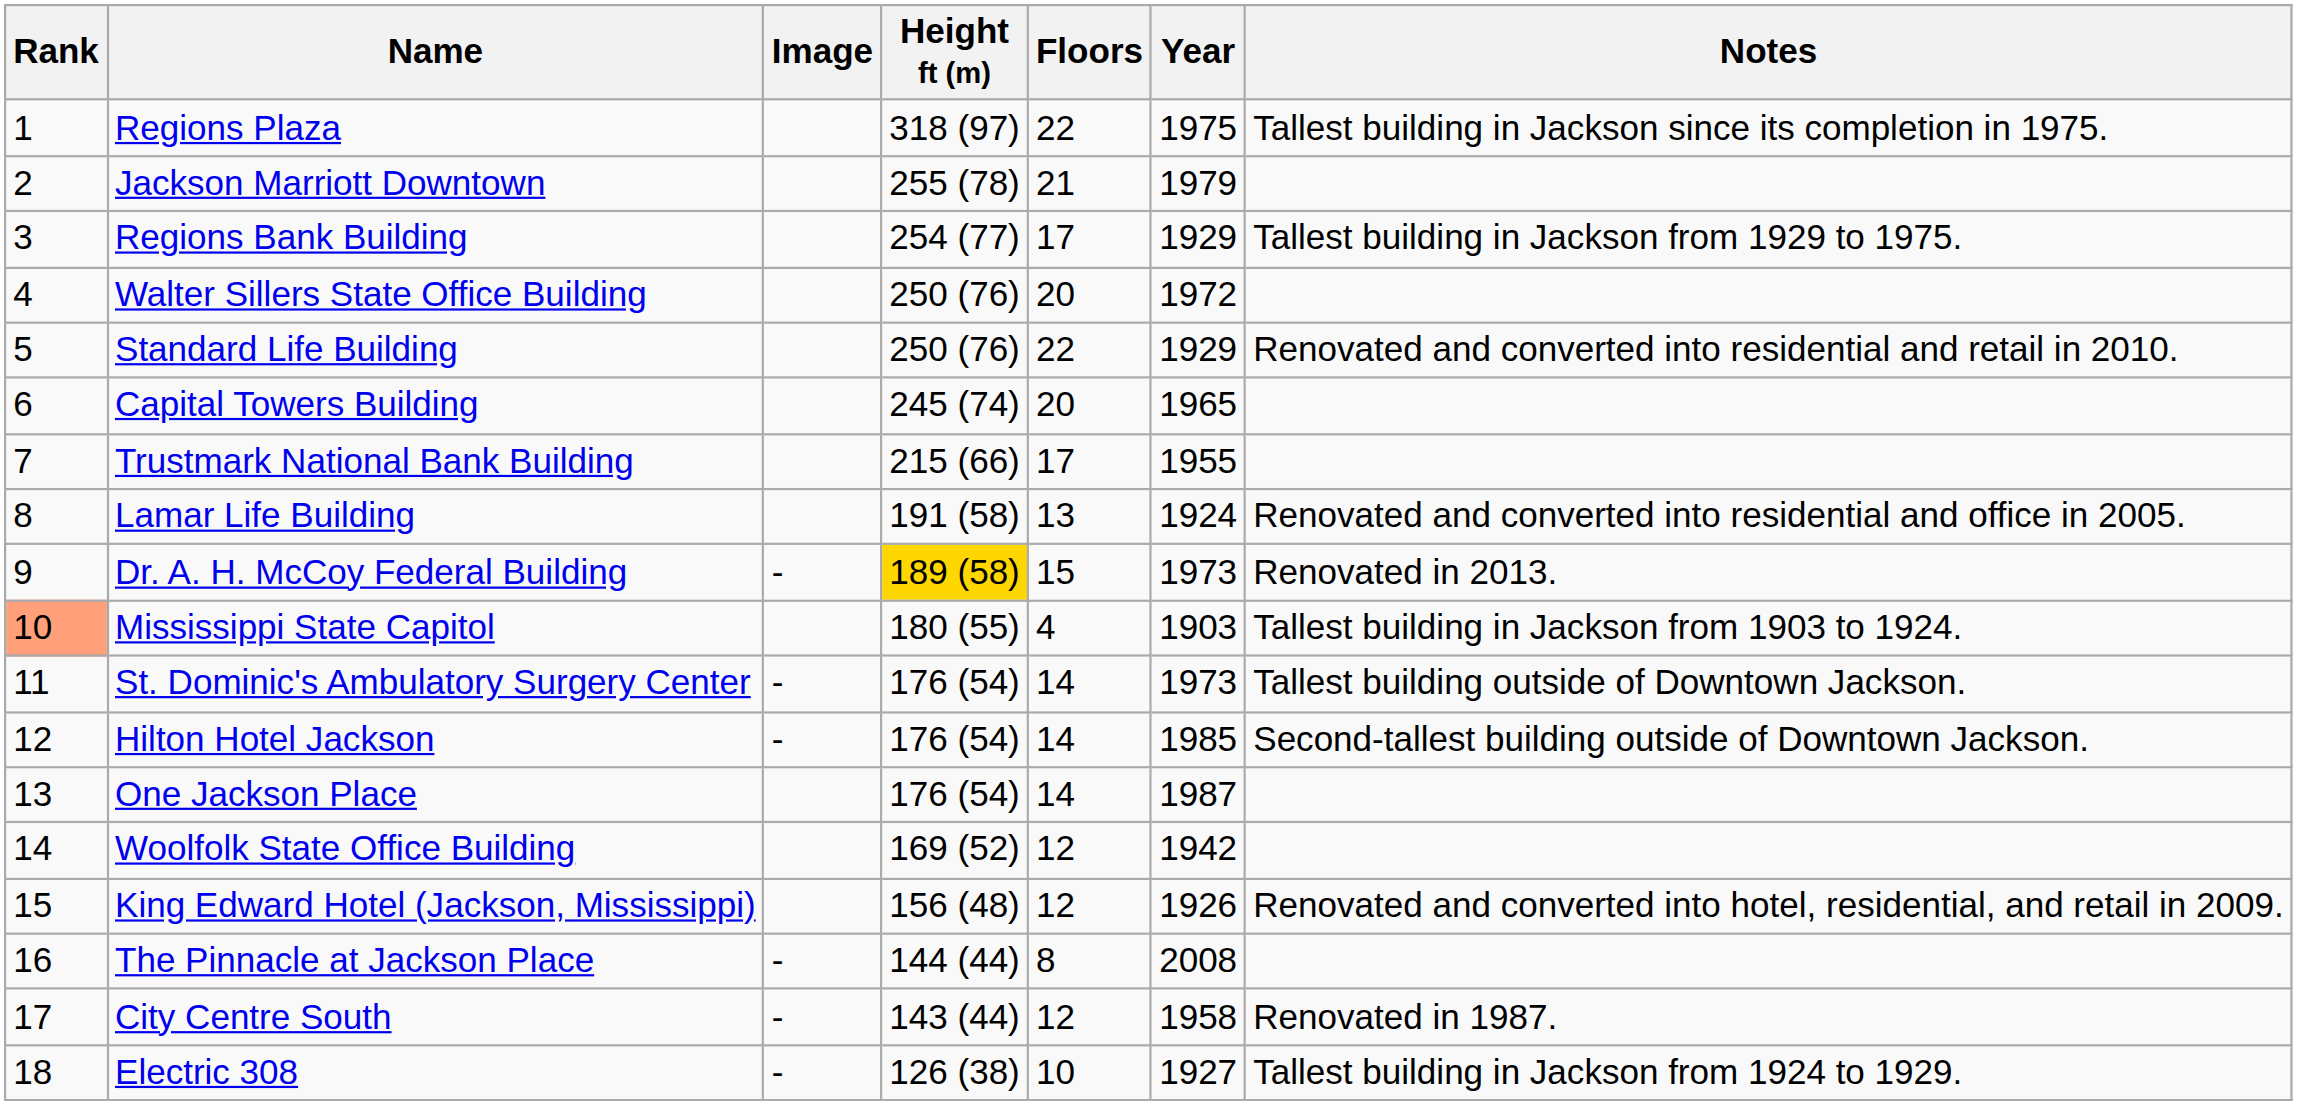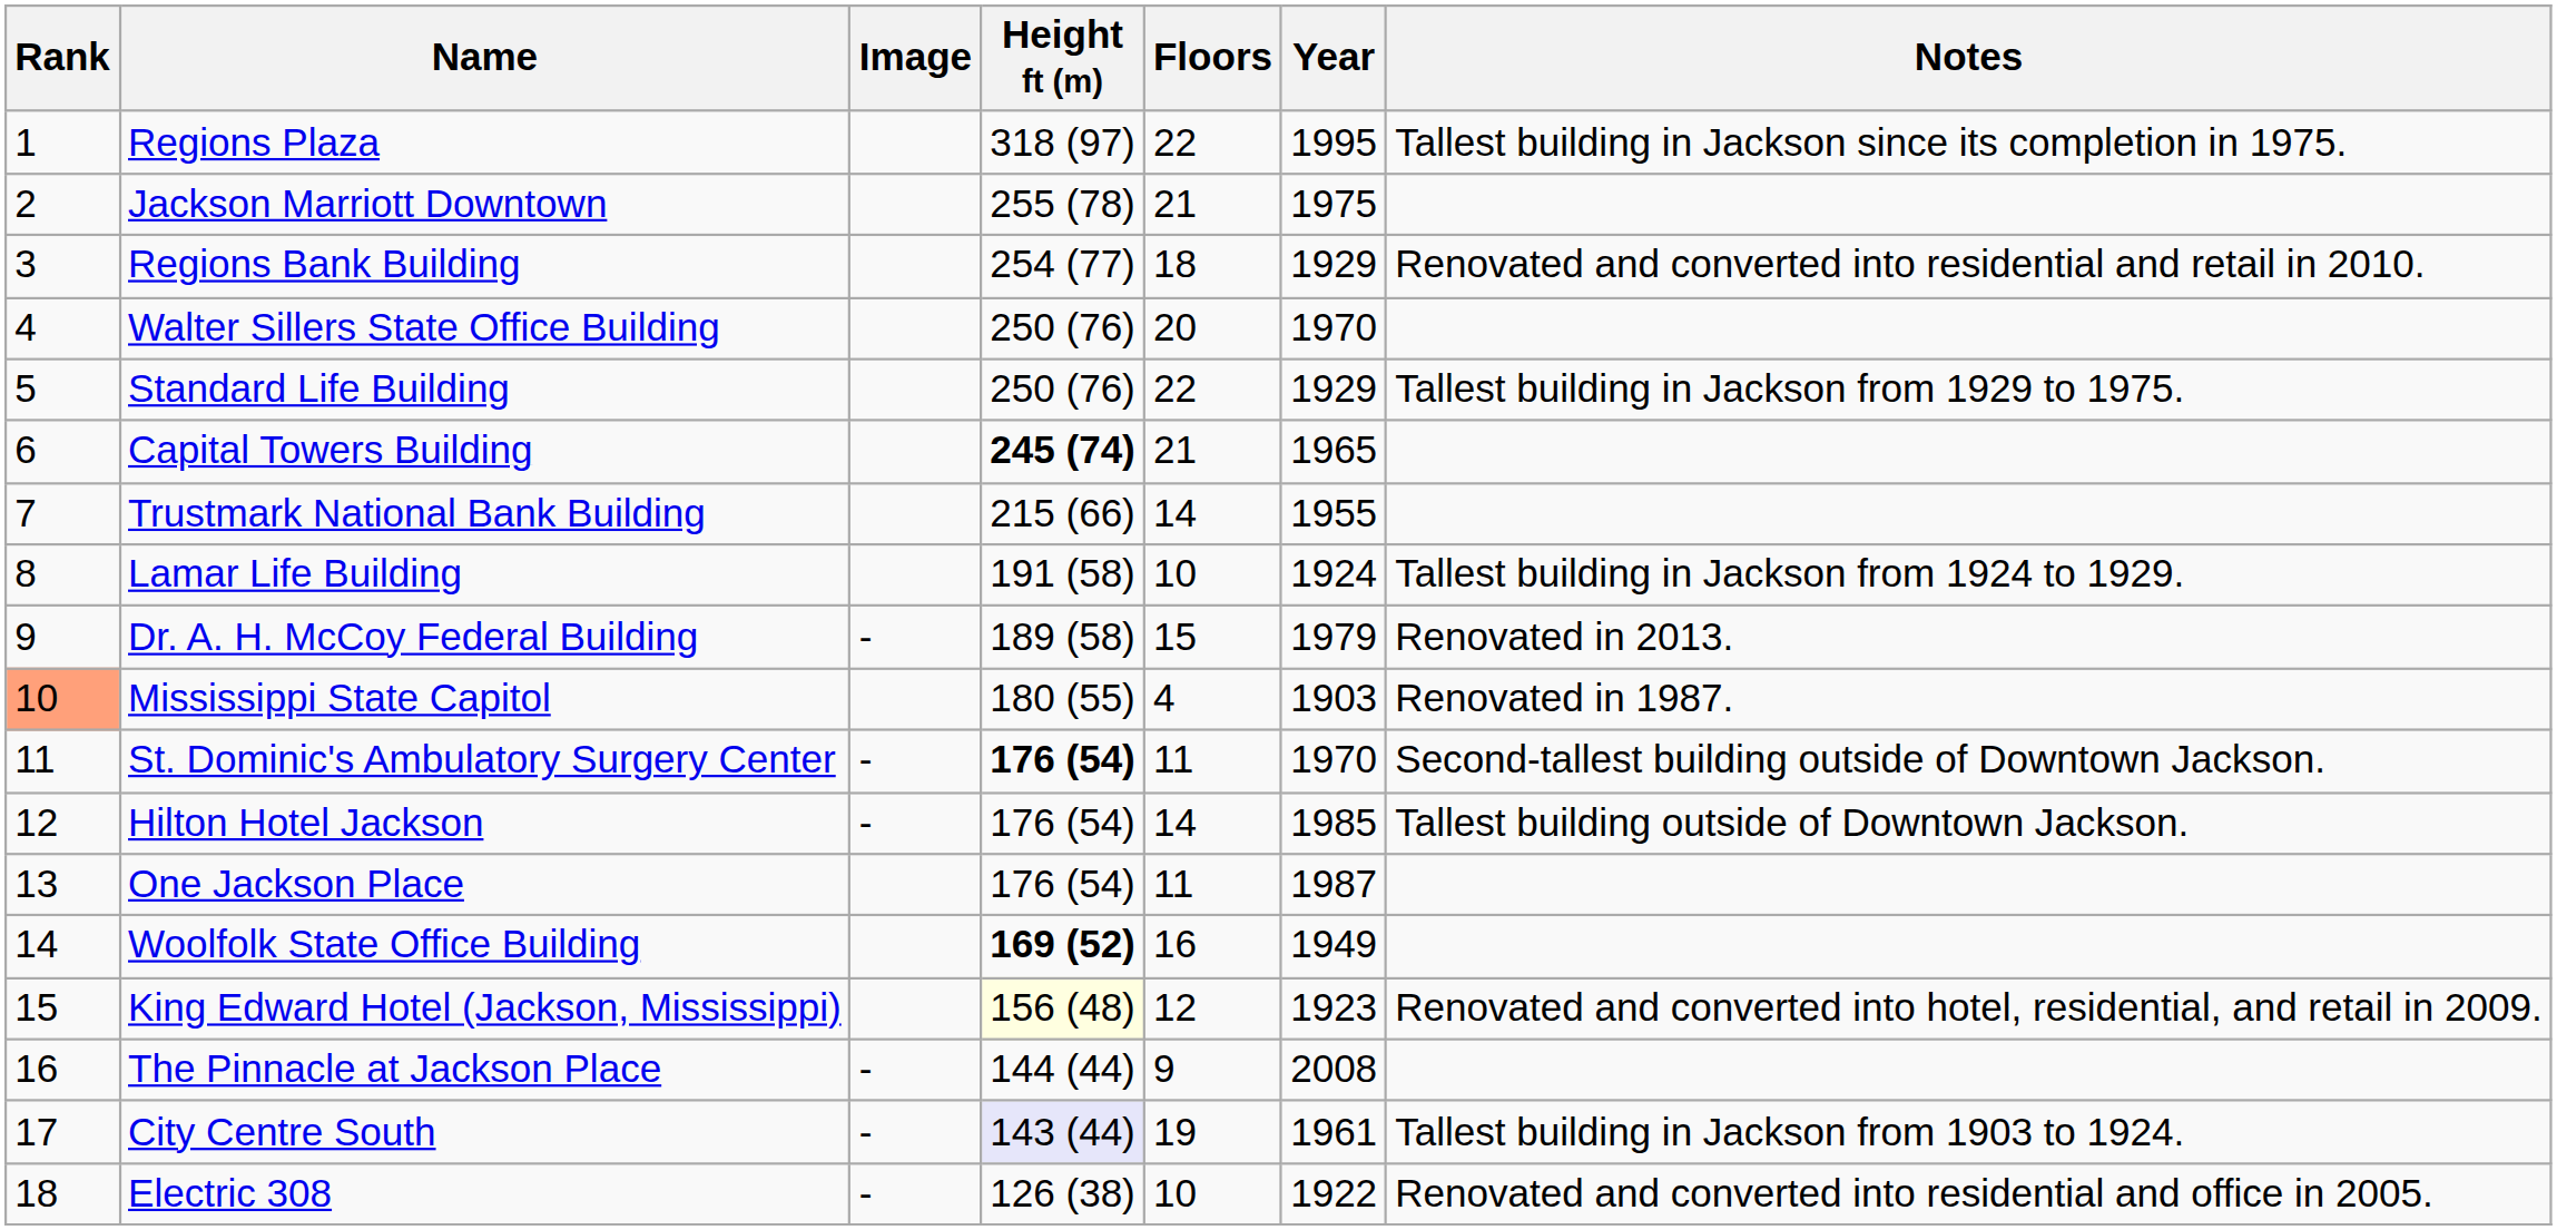 <table class="wikitable sortable">
 <tr>
 <th>Rank</th>
 <th>Name</th>
 <th class="unsortable">Image</th>
 <th>Height<br><small>ft (m)</small></th>
 <th>Floors</th>
 <th>Year</th>
 <th class="unsortable">Notes</th>
 </tr>
 <tr>
 <td>1</td>
 <td><a href='#'>Regions Plaza</a></td>
 <td></td>
 <td>318 (97)</td>
 <td>22</td>
-<td>1975</td>
+<td>1995</td>
 <td>Tallest building in Jackson since its completion in 1975.</td>
 </tr>
 <tr>
 <td>2</td>
 <td><a href='#'>Jackson Marriott Downtown</a></td>
 <td></td>
 <td>255 (78)</td>
 <td>21</td>
-<td>1979</td>
+<td>1975</td>
 <td></td>
 </tr>
 <tr>
 <td>3</td>
 <td><a href='#'>Regions Bank Building</a></td>
 <td></td>
 <td>254 (77)</td>
-<td>17</td>
+<td>18</td>
 <td>1929</td>
-<td>Tallest building in Jackson from 1929 to 1975.</td>
+<td>Renovated and converted into residential and retail in 2010.</td>
 </tr>
 <tr>
 <td>4</td>
 <td><a href='#'>Walter Sillers State Office Building</a></td>
 <td></td>
 <td>250 (76)</td>
 <td>20</td>
-<td>1972</td>
+<td>1970</td>
 <td></td>
 </tr>
 <tr>
 <td>5</td>
 <td><a href='#'>Standard Life Building</a></td>
 <td></td>
 <td>250 (76)</td>
 <td>22</td>
 <td>1929</td>
-<td>Renovated and converted into residential and retail in 2010.</td>
+<td>Tallest building in Jackson from 1929 to 1975.</td>
 </tr>
 <tr>
 <td>6</td>
 <td><a href='#'>Capital Towers Building</a></td>
 <td></td>
-<td>245 (74)</td>
-<td>20</td>
+<td><strong>245 (74)</strong></td>
+<td>21</td>
 <td>1965</td>
 <td></td>
 </tr>
 <tr>
 <td>7</td>
 <td><a href='#'>Trustmark National Bank Building</a></td>
 <td></td>
 <td>215 (66)</td>
-<td>17</td>
+<td>14</td>
 <td>1955</td>
 <td></td>
 </tr>
 <tr>
 <td>8</td>
 <td><a href='#'>Lamar Life Building</a></td>
 <td></td>
 <td>191 (58)</td>
-<td>13</td>
+<td>10</td>
 <td>1924</td>
-<td>Renovated and converted into residential and office in 2005.</td>
+<td>Tallest building in Jackson from 1924 to 1929.</td>
 </tr>
 <tr>
 <td>9</td>
 <td><a href='#'>Dr. A. H. McCoy Federal Building</a></td>
 <td>-</td>
-<td style="background: gold;">189 (58)</td>
+<td>189 (58)</td>
 <td>15</td>
-<td>1973</td>
+<td>1979</td>
 <td>Renovated in 2013.</td>
 </tr>
 <tr>
 <td style="background: lightsalmon;">10</td>
 <td><a href='#'>Mississippi State Capitol</a></td>
 <td></td>
 <td>180 (55)</td>
 <td>4</td>
 <td>1903</td>
-<td>Tallest building in Jackson from 1903 to 1924.</td>
+<td>Renovated in 1987.</td>
 </tr>
 <tr>
 <td>11</td>
 <td><a href='#'>St. Dominic's Ambulatory Surgery Center</a></td>
 <td>-</td>
-<td>176 (54)</td>
-<td>14</td>
-<td>1973</td>
-<td>Tallest building outside of Downtown Jackson.</td>
+<td><strong>176 (54)</strong></td>
+<td>11</td>
+<td>1970</td>
+<td>Second-tallest building outside of Downtown Jackson.</td>
 </tr>
 <tr>
 <td>12</td>
 <td><a href='#'>Hilton Hotel Jackson</a></td>
 <td>-</td>
 <td>176 (54)</td>
 <td>14</td>
 <td>1985</td>
-<td>Second-tallest building outside of Downtown Jackson.</td>
+<td>Tallest building outside of Downtown Jackson.</td>
 </tr>
 <tr>
 <td>13</td>
 <td><a href='#'>One Jackson Place</a></td>
 <td></td>
 <td>176 (54)</td>
-<td>14</td>
+<td>11</td>
 <td>1987</td>
 <td></td>
 </tr>
 <tr>
 <td>14</td>
 <td><a href='#'>Woolfolk State Office Building</a></td>
 <td></td>
-<td>169 (52)</td>
-<td>12</td>
-<td>1942</td>
+<td><strong>169 (52)</strong></td>
+<td>16</td>
+<td>1949</td>
 <td></td>
 </tr>
 <tr>
 <td>15</td>
 <td><a href='#'>King Edward Hotel (Jackson, Mississippi)</a></td>
 <td></td>
-<td>156 (48)</td>
+<td style="background: lightyellow;">156 (48)</td>
 <td>12</td>
-<td>1926</td>
+<td>1923</td>
 <td>Renovated and converted into hotel, residential, and retail in 2009.</td>
 </tr>
 <tr>
 <td>16</td>
 <td><a href='#'>The Pinnacle at Jackson Place</a></td>
 <td>-</td>
 <td>144 (44)</td>
-<td>8</td>
+<td>9</td>
 <td>2008</td>
 <td></td>
 </tr>
 <tr>
 <td>17</td>
 <td><a href='#'>City Centre South</a></td>
 <td>-</td>
-<td>143 (44)</td>
-<td>12</td>
-<td>1958</td>
-<td>Renovated in 1987.</td>
+<td style="background: lavender;">143 (44)</td>
+<td>19</td>
+<td>1961</td>
+<td>Tallest building in Jackson from 1903 to 1924.</td>
 </tr>
 <tr>
 <td>18</td>
 <td><a href='#'>Electric 308</a></td>
 <td>-</td>
 <td>126 (38)</td>
 <td>10</td>
-<td>1927</td>
-<td>Tallest building in Jackson from 1924 to 1929.</td>
+<td>1922</td>
+<td>Renovated and converted into residential and office in 2005.</td>
 </tr>
 <tr>
 </tr>
 </table>
